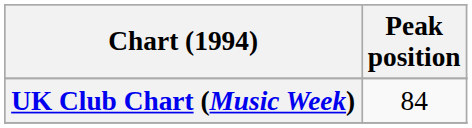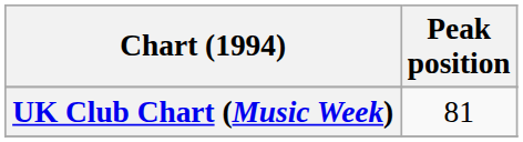 <table class="wikitable sortable plainrowheaders" style="text-align:center">
 <tr>
 <th scope="col">Chart (1994)</th>
 <th scope="col">Peak<br>position</th>
 </tr>
 <tr>
 </tr>
 <tr>
 </tr>
 <tr>
 </tr>
 <tr>
 <th scope="row"><a href='#'>UK Club Chart</a> (<em><a href='#'>Music Week</a></em>)</th>
-<td style="text-align:center">84</td>
+<td style="text-align:center">81</td>
 </tr>
 <tr>
 </tr>
 <tr>
 </tr>
 <tr>
 </tr>
 <tr>
 </tr>
 </table>
